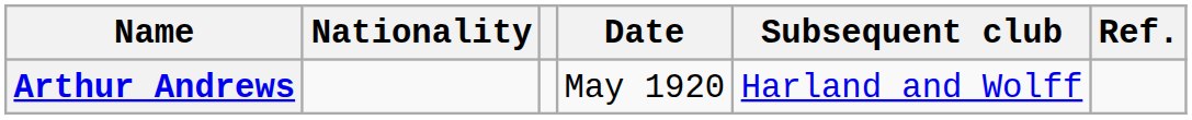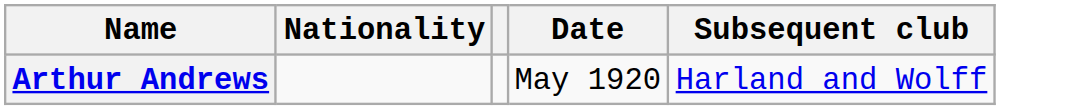 <table class="wikitable plainrowheaders">
 <tr>
 <th scope="col">Name</th>
 <th scope="col">Nationality</th>
 <th scope="col"></th>
 <th scope="col">Date</th>
 <th scope="col">Subsequent club</th>
-<th scope="col">Ref.</th>
 </tr>
 <tr>
 <th scope="row"><a href='#'>Arthur Andrews</a></th>
 <td></td>
 <td align="center"></td>
 <td>May 1920</td>
 <td> <a href='#'>Harland and Wolff</a></td>
-<td align="center"></td>
 </tr>
 </table>
